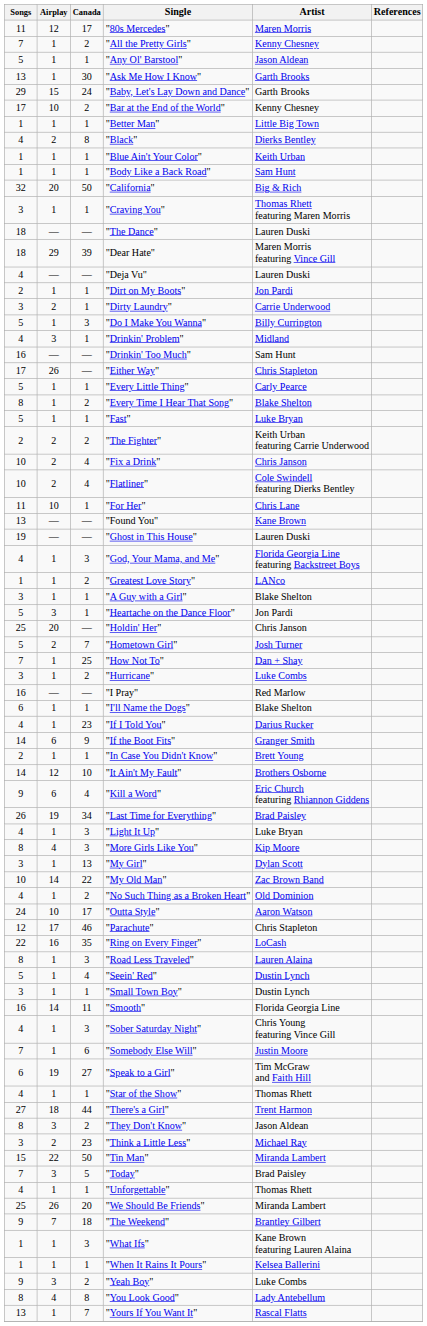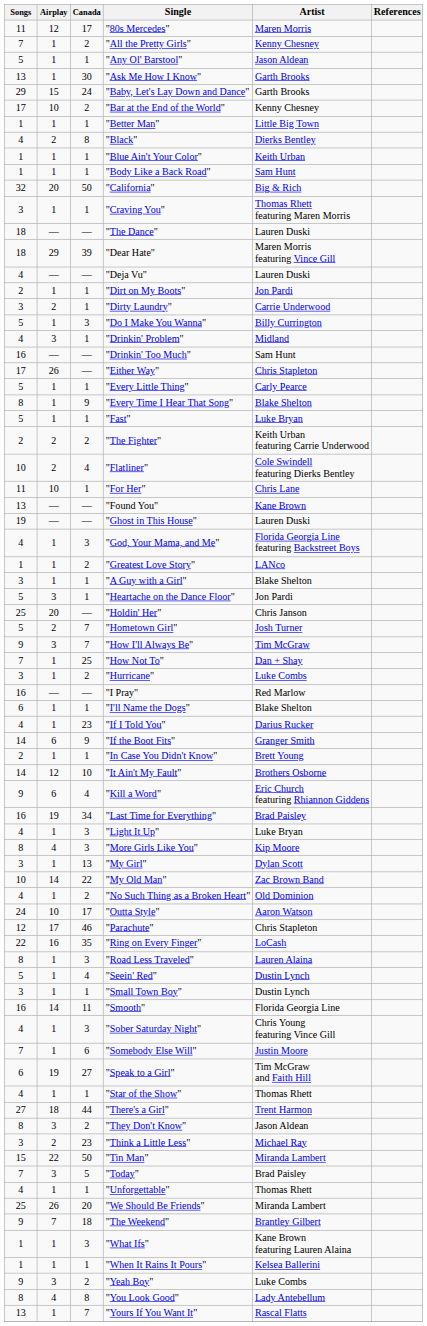 <table class="wikitable sortable">
 <tr>
 <th width=45><small>Songs</small></th>
 <th width=45><small>Airplay</small></th>
 <th width=45><small>Canada</small></th>
 <th width=auto>Single</th>
 <th width=auto>Artist</th>
 <th width=auto>References</th>
 </tr>
 <tr>
 <td align=center>11</td>
 <td align=center>12</td>
 <td align=center>17</td>
 <td>"<a href='#'>80s Mercedes</a>"</td>
 <td><a href='#'>Maren Morris</a></td>
 <td></td>
 </tr>
 <tr>
 <td align=center>7</td>
 <td align=center>1</td>
 <td align=center>2</td>
 <td>"<a href='#'>All the Pretty Girls</a>"</td>
 <td><a href='#'>Kenny Chesney</a></td>
 <td></td>
 </tr>
 <tr>
 <td align=center>5</td>
 <td align=center>1</td>
 <td align=center>1</td>
 <td>"<a href='#'>Any Ol' Barstool</a>"</td>
 <td><a href='#'>Jason Aldean</a></td>
 <td></td>
 </tr>
 <tr>
 <td align=center>13</td>
 <td align=center>1</td>
 <td align=center>30</td>
 <td>"<a href='#'>Ask Me How I Know</a>"</td>
 <td><a href='#'>Garth Brooks</a></td>
 <td></td>
 </tr>
 <tr>
 <td align=center>29</td>
 <td align=center>15</td>
 <td align=center>24</td>
 <td>"<a href='#'>Baby, Let's Lay Down and Dance</a>"</td>
 <td>Garth Brooks</td>
 <td></td>
 </tr>
 <tr>
 <td align=center>17</td>
 <td align=center>10</td>
 <td align=center>2</td>
 <td>"<a href='#'>Bar at the End of the World</a>"</td>
 <td>Kenny Chesney</td>
 <td></td>
 </tr>
 <tr>
 <td align=center>1</td>
 <td align=center>1</td>
 <td align=center>1</td>
 <td>"<a href='#'>Better Man</a>"</td>
 <td><a href='#'>Little Big Town</a></td>
 <td></td>
 </tr>
 <tr>
 <td align=center>4</td>
 <td align=center>2</td>
 <td align=center>8</td>
 <td>"<a href='#'>Black</a>"</td>
 <td><a href='#'>Dierks Bentley</a></td>
 <td></td>
 </tr>
 <tr>
 <td align=center>1</td>
 <td align=center>1</td>
 <td align=center>1</td>
 <td>"<a href='#'>Blue Ain't Your Color</a>"</td>
 <td><a href='#'>Keith Urban</a></td>
 <td></td>
 </tr>
 <tr>
 <td align=center>1</td>
 <td align=center>1</td>
 <td align=center>1</td>
 <td>"<a href='#'>Body Like a Back Road</a>"</td>
 <td><a href='#'>Sam Hunt</a></td>
 <td></td>
 </tr>
 <tr>
 <td align=center>32</td>
 <td align=center>20</td>
 <td align=center>50</td>
 <td>"<a href='#'>California</a>"</td>
 <td><a href='#'>Big & Rich</a></td>
 <td></td>
 </tr>
 <tr>
 <td align=center>3</td>
 <td align=center>1</td>
 <td align=center>1</td>
 <td>"<a href='#'>Craving You</a>"</td>
 <td><a href='#'>Thomas Rhett</a> <br>featuring Maren Morris</td>
 <td></td>
 </tr>
 <tr>
 <td align=center>18</td>
 <td align=center>—</td>
 <td align=center>—</td>
 <td>"<a href='#'>The Dance</a>"</td>
 <td>Lauren Duski</td>
 <td></td>
 </tr>
 <tr>
 <td align=center>18</td>
 <td align=center>29</td>
 <td align=center>39</td>
 <td>"Dear Hate"</td>
 <td>Maren Morris <br>featuring <a href='#'>Vince Gill</a></td>
 <td></td>
 </tr>
 <tr>
 <td align=center>4</td>
 <td align=center>—</td>
 <td align=center>—</td>
 <td>"Deja Vu"</td>
 <td>Lauren Duski</td>
 <td></td>
 </tr>
 <tr>
 <td align=center>2</td>
 <td align=center>1</td>
 <td align=center>1</td>
 <td>"<a href='#'>Dirt on My Boots</a>"</td>
 <td><a href='#'>Jon Pardi</a></td>
 <td></td>
 </tr>
 <tr>
 <td align=center>3</td>
 <td align=center>2</td>
 <td align=center>1</td>
 <td>"<a href='#'>Dirty Laundry</a>"</td>
 <td><a href='#'>Carrie Underwood</a></td>
 <td></td>
 </tr>
 <tr>
 <td align=center>5</td>
 <td align=center>1</td>
 <td align=center>3</td>
 <td>"<a href='#'>Do I Make You Wanna</a>"</td>
 <td><a href='#'>Billy Currington</a></td>
 <td></td>
 </tr>
 <tr>
 <td align=center>4</td>
 <td align=center>3</td>
 <td align=center>1</td>
 <td>"<a href='#'>Drinkin' Problem</a>"</td>
 <td><a href='#'>Midland</a></td>
 <td></td>
 </tr>
 <tr>
 <td align=center>16</td>
 <td align=center>—</td>
 <td align=center>—</td>
 <td>"<a href='#'>Drinkin' Too Much</a>"</td>
 <td>Sam Hunt</td>
 <td></td>
 </tr>
 <tr>
 <td align=center>17</td>
 <td align=center>26</td>
 <td align=center>—</td>
 <td>"<a href='#'>Either Way</a>"</td>
 <td><a href='#'>Chris Stapleton</a></td>
 <td></td>
 </tr>
 <tr>
 <td align=center>5</td>
 <td align=center>1</td>
 <td align=center>1</td>
 <td>"<a href='#'>Every Little Thing</a>"</td>
 <td><a href='#'>Carly Pearce</a></td>
 <td></td>
 </tr>
 <tr>
 <td align=center>8</td>
 <td align=center>1</td>
-<td align=center>2</td>
+<td align=center>9</td>
 <td>"<a href='#'>Every Time I Hear That Song</a>"</td>
 <td><a href='#'>Blake Shelton</a></td>
 <td></td>
 </tr>
 <tr>
 <td align=center>5</td>
 <td align=center>1</td>
 <td align=center>1</td>
 <td>"<a href='#'>Fast</a>"</td>
 <td><a href='#'>Luke Bryan</a></td>
 <td></td>
 </tr>
 <tr>
 <td align=center>2</td>
 <td align=center>2</td>
 <td align=center>2</td>
 <td>"<a href='#'>The Fighter</a>"</td>
 <td>Keith Urban <br> featuring Carrie Underwood</td>
-<td></td>
-</tr>
-<tr>
-<td align=center>10</td>
-<td align=center>2</td>
-<td align=center>4</td>
-<td>"<a href='#'>Fix a Drink</a>"</td>
-<td><a href='#'>Chris Janson</a></td>
 <td></td>
 </tr>
 <tr>
 <td align=center>10</td>
 <td align=center>2</td>
 <td align=center>4</td>
 <td>"<a href='#'>Flatliner</a>"</td>
 <td><a href='#'>Cole Swindell</a>  <br>featuring Dierks Bentley</td>
 <td></td>
 </tr>
 <tr>
 <td align=center>11</td>
 <td align=center>10</td>
 <td align=center>1</td>
 <td>"<a href='#'>For Her</a>"</td>
 <td><a href='#'>Chris Lane</a></td>
 <td></td>
 </tr>
 <tr>
 <td align=center>13</td>
 <td align=center>—</td>
 <td align=center>—</td>
 <td>"Found You"</td>
 <td><a href='#'>Kane Brown</a></td>
 <td></td>
 </tr>
 <tr>
 <td align=center>19</td>
 <td align=center>—</td>
 <td align=center>—</td>
 <td>"<a href='#'>Ghost in This House</a>"</td>
 <td>Lauren Duski</td>
 <td></td>
 </tr>
 <tr>
 <td align=center>4</td>
 <td align=center>1</td>
 <td align=center>3</td>
 <td>"<a href='#'>God, Your Mama, and Me</a>"</td>
 <td><a href='#'>Florida Georgia Line</a> <br> featuring <a href='#'>Backstreet Boys</a></td>
 <td></td>
 </tr>
 <tr>
 <td align=center>1</td>
 <td align=center>1</td>
 <td align=center>2</td>
 <td>"<a href='#'>Greatest Love Story</a>"</td>
 <td><a href='#'>LANco</a></td>
 <td></td>
 </tr>
 <tr>
 <td align=center>3</td>
 <td align=center>1</td>
 <td align=center>1</td>
 <td>"<a href='#'>A Guy with a Girl</a>"</td>
 <td>Blake Shelton</td>
 <td></td>
 </tr>
 <tr>
 <td align=center>5</td>
 <td align=center>3</td>
 <td align=center>1</td>
 <td>"<a href='#'>Heartache on the Dance Floor</a>"</td>
 <td>Jon Pardi</td>
 <td></td>
 </tr>
 <tr>
 <td align=center>25</td>
 <td align=center>20</td>
 <td align=center>—</td>
 <td>"<a href='#'>Holdin' Her</a>"</td>
 <td>Chris Janson</td>
 <td></td>
 </tr>
 <tr>
 <td align=center>5</td>
 <td align=center>2</td>
 <td align=center>7</td>
 <td>"<a href='#'>Hometown Girl</a>"</td>
 <td><a href='#'>Josh Turner</a></td>
 <td></td>
 </tr>
 <tr>
+<td align=center>9</td>
+<td align=center>3</td>
+<td align=center>7</td>
+<td>"<a href='#'>How I'll Always Be</a>"</td>
+<td><a href='#'>Tim McGraw</a></td>
+<td></td>
+</tr>
+<tr>
 <td align=center>7</td>
 <td align=center>1</td>
 <td align=center>25</td>
 <td>"<a href='#'>How Not To</a>"</td>
 <td><a href='#'>Dan + Shay</a></td>
 <td></td>
 </tr>
 <tr>
 <td align=center>3</td>
 <td align=center>1</td>
 <td align=center>2</td>
 <td>"<a href='#'>Hurricane</a>"</td>
 <td><a href='#'>Luke Combs</a></td>
 <td></td>
 </tr>
 <tr>
 <td align=center>16</td>
 <td align=center>—</td>
 <td align=center>—</td>
 <td>"I Pray"</td>
 <td>Red Marlow</td>
 <td></td>
 </tr>
 <tr>
 <td align=center>6</td>
 <td align=center>1</td>
 <td align=center>1</td>
 <td>"<a href='#'>I'll Name the Dogs</a>"</td>
 <td>Blake Shelton</td>
 <td></td>
 </tr>
 <tr>
 <td align=center>4</td>
 <td align=center>1</td>
 <td align=center>23</td>
 <td>"<a href='#'>If I Told You</a>"</td>
 <td><a href='#'>Darius Rucker</a></td>
 <td></td>
 </tr>
 <tr>
 <td align=center>14</td>
 <td align=center>6</td>
 <td align=center>9</td>
 <td>"<a href='#'>If the Boot Fits</a>"</td>
 <td><a href='#'>Granger Smith</a></td>
 <td></td>
 </tr>
 <tr>
 <td align=center>2</td>
 <td align=center>1</td>
 <td align=center>1</td>
 <td>"<a href='#'>In Case You Didn't Know</a>"</td>
 <td><a href='#'>Brett Young</a></td>
 <td></td>
 </tr>
 <tr>
 <td align=center>14</td>
 <td align=center>12</td>
 <td align=center>10</td>
 <td>"<a href='#'>It Ain't My Fault</a>"</td>
 <td><a href='#'>Brothers Osborne</a></td>
 <td></td>
 </tr>
 <tr>
 <td align=center>9</td>
 <td align=center>6</td>
 <td align=center>4</td>
 <td>"<a href='#'>Kill a Word</a>"</td>
 <td><a href='#'>Eric Church</a><br>featuring <a href='#'>Rhiannon Giddens</a></td>
 <td></td>
 </tr>
 <tr>
-<td align=center>26</td>
+<td align=center>16</td>
 <td align=center>19</td>
 <td align=center>34</td>
 <td>"<a href='#'>Last Time for Everything</a>"</td>
 <td><a href='#'>Brad Paisley</a></td>
 <td></td>
 </tr>
 <tr>
 <td align=center>4</td>
 <td align=center>1</td>
 <td align=center>3</td>
 <td>"<a href='#'>Light It Up</a>"</td>
 <td>Luke Bryan</td>
 <td></td>
 </tr>
 <tr>
 <td align=center>8</td>
 <td align=center>4</td>
 <td align=center>3</td>
 <td>"<a href='#'>More Girls Like You</a>"</td>
 <td><a href='#'>Kip Moore</a></td>
 <td></td>
 </tr>
 <tr>
 <td align=center>3</td>
 <td align=center>1</td>
 <td align=center>13</td>
 <td>"<a href='#'>My Girl</a>"</td>
 <td><a href='#'>Dylan Scott</a></td>
 <td></td>
 </tr>
 <tr>
 <td align=center>10</td>
 <td align=center>14</td>
 <td align=center>22</td>
 <td>"<a href='#'>My Old Man</a>"</td>
 <td><a href='#'>Zac Brown Band</a></td>
 <td></td>
 </tr>
 <tr>
 <td align=center>4</td>
 <td align=center>1</td>
 <td align=center>2</td>
 <td>"<a href='#'>No Such Thing as a Broken Heart</a>"</td>
 <td><a href='#'>Old Dominion</a></td>
 <td></td>
 </tr>
 <tr>
 <td align=center>24</td>
 <td align=center>10</td>
 <td align=center>17</td>
 <td>"<a href='#'>Outta Style</a>"</td>
 <td><a href='#'>Aaron Watson</a></td>
 <td></td>
 </tr>
 <tr>
 <td align=center>12</td>
 <td align=center>17</td>
 <td align=center>46</td>
 <td>"<a href='#'>Parachute</a>"</td>
 <td>Chris Stapleton</td>
 <td></td>
 </tr>
 <tr>
 <td align=center>22</td>
 <td align=center>16</td>
 <td align=center>35</td>
 <td>"<a href='#'>Ring on Every Finger</a>"</td>
 <td><a href='#'>LoCash</a></td>
 <td></td>
 </tr>
 <tr>
 <td align=center>8</td>
 <td align=center>1</td>
 <td align=center>3</td>
 <td>"<a href='#'>Road Less Traveled</a>"</td>
 <td><a href='#'>Lauren Alaina</a></td>
 <td></td>
 </tr>
 <tr>
 <td align=center>5</td>
 <td align=center>1</td>
 <td align=center>4</td>
 <td>"<a href='#'>Seein' Red</a>"</td>
 <td><a href='#'>Dustin Lynch</a></td>
 <td></td>
 </tr>
 <tr>
 <td align=center>3</td>
 <td align=center>1</td>
 <td align=center>1</td>
 <td>"<a href='#'>Small Town Boy</a>"</td>
 <td>Dustin Lynch</td>
 <td></td>
 </tr>
 <tr>
 <td align=center>16</td>
 <td align=center>14</td>
 <td align=center>11</td>
 <td>"<a href='#'>Smooth</a>"</td>
 <td>Florida Georgia Line</td>
 <td></td>
 </tr>
 <tr>
 <td align=center>4</td>
 <td align=center>1</td>
 <td align=center>3</td>
 <td>"<a href='#'>Sober Saturday Night</a>"</td>
 <td>Chris Young <br>featuring Vince Gill</td>
 <td></td>
 </tr>
 <tr>
 <td align=center>7</td>
 <td align=center>1</td>
 <td align=center>6</td>
 <td>"<a href='#'>Somebody Else Will</a>"</td>
 <td><a href='#'>Justin Moore</a></td>
 <td></td>
 </tr>
 <tr>
 <td align=center>6</td>
 <td align=center>19</td>
 <td align=center>27</td>
 <td>"<a href='#'>Speak to a Girl</a>"</td>
 <td>Tim McGraw <br>and <a href='#'>Faith Hill</a></td>
 <td></td>
 </tr>
 <tr>
 <td align=center>4</td>
 <td align=center>1</td>
 <td align=center>1</td>
 <td>"<a href='#'>Star of the Show</a>"</td>
 <td>Thomas Rhett</td>
 <td></td>
 </tr>
 <tr>
 <td align=center>27</td>
 <td align=center>18</td>
 <td align=center>44</td>
 <td>"<a href='#'>There's a Girl</a>"</td>
 <td><a href='#'>Trent Harmon</a></td>
 <td></td>
 </tr>
 <tr>
 <td align=center>8</td>
 <td align=center>3</td>
 <td align=center>2</td>
 <td>"<a href='#'>They Don't Know</a>"</td>
 <td>Jason Aldean</td>
 <td></td>
 </tr>
 <tr>
 <td align=center>3</td>
 <td align=center>2</td>
 <td align=center>23</td>
 <td>"<a href='#'>Think a Little Less</a>"</td>
 <td><a href='#'>Michael Ray</a></td>
 <td></td>
 </tr>
 <tr>
 <td align=center>15</td>
 <td align=center>22</td>
 <td align=center>50</td>
 <td>"<a href='#'>Tin Man</a>"</td>
 <td><a href='#'>Miranda Lambert</a></td>
 <td></td>
 </tr>
 <tr>
 <td align=center>7</td>
 <td align=center>3</td>
 <td align=center>5</td>
 <td>"<a href='#'>Today</a>"</td>
 <td>Brad Paisley</td>
 <td></td>
 </tr>
 <tr>
 <td align=center>4</td>
 <td align=center>1</td>
 <td align=center>1</td>
 <td>"<a href='#'>Unforgettable</a>"</td>
 <td>Thomas Rhett</td>
 <td></td>
 </tr>
 <tr>
 <td align=center>25</td>
 <td align=center>26</td>
 <td align=center>20</td>
 <td>"<a href='#'>We Should Be Friends</a>"</td>
 <td>Miranda Lambert</td>
 <td></td>
 </tr>
 <tr>
 <td align=center>9</td>
 <td align=center>7</td>
 <td align=center>18</td>
 <td>"<a href='#'>The Weekend</a>"</td>
 <td><a href='#'>Brantley Gilbert</a></td>
 <td></td>
 </tr>
 <tr>
 <td align=center>1</td>
 <td align=center>1</td>
 <td align=center>3</td>
 <td>"<a href='#'>What Ifs</a>"</td>
 <td>Kane Brown <br>featuring Lauren Alaina</td>
 <td></td>
 </tr>
 <tr>
 <td align=center>1</td>
 <td align=center>1</td>
 <td align=center>1</td>
 <td>"<a href='#'>When It Rains It Pours</a>"</td>
 <td><a href='#'>Kelsea Ballerini</a></td>
 <td></td>
 </tr>
 <tr>
 <td align=center>9</td>
 <td align=center>3</td>
 <td align=center>2</td>
 <td>"<a href='#'>Yeah Boy</a>"</td>
 <td>Luke Combs</td>
 <td></td>
 </tr>
 <tr>
 <td align=center>8</td>
 <td align=center>4</td>
 <td align=center>8</td>
 <td>"<a href='#'>You Look Good</a>"</td>
 <td><a href='#'>Lady Antebellum</a></td>
 <td></td>
 </tr>
 <tr>
 <td align=center>13</td>
 <td align=center>1</td>
 <td align=center>7</td>
 <td>"<a href='#'>Yours If You Want It</a>"</td>
 <td><a href='#'>Rascal Flatts</a></td>
 <td></td>
 </tr>
 <tr>
 </tr>
 </table>
